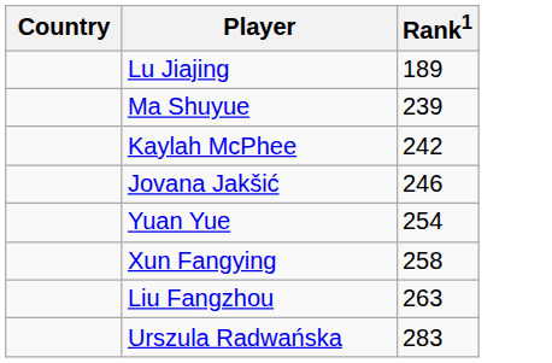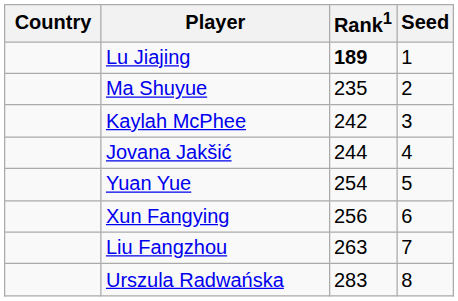 <table class="sortable wikitable">
 <tr>
 <th width="70">Country</th>
 <th width="175">Player</th>
 <th>Rank<sup>1</sup></th>
+<th>Seed</th>
 </tr>
 <tr>
 <td></td>
 <td><a href='#'>Lu Jiajing</a></td>
-<td>189</td>
+<td><strong>189</strong></td>
+<td>1</td>
 </tr>
 <tr>
 <td></td>
 <td><a href='#'>Ma Shuyue</a></td>
-<td>239</td>
+<td>235</td>
+<td>2</td>
 </tr>
 <tr>
 <td></td>
 <td><a href='#'>Kaylah McPhee</a></td>
 <td>242</td>
+<td>3</td>
 </tr>
 <tr>
 <td></td>
 <td><a href='#'>Jovana Jakšić</a></td>
-<td>246</td>
+<td>244</td>
+<td>4</td>
 </tr>
 <tr>
 <td></td>
 <td><a href='#'>Yuan Yue</a></td>
 <td>254</td>
+<td>5</td>
 </tr>
 <tr>
 <td></td>
 <td><a href='#'>Xun Fangying</a></td>
-<td>258</td>
+<td>256</td>
+<td>6</td>
 </tr>
 <tr>
 <td></td>
 <td><a href='#'>Liu Fangzhou</a></td>
 <td>263</td>
+<td>7</td>
 </tr>
 <tr>
 <td></td>
 <td><a href='#'>Urszula Radwańska</a></td>
 <td>283</td>
+<td>8</td>
 </tr>
 </table>
